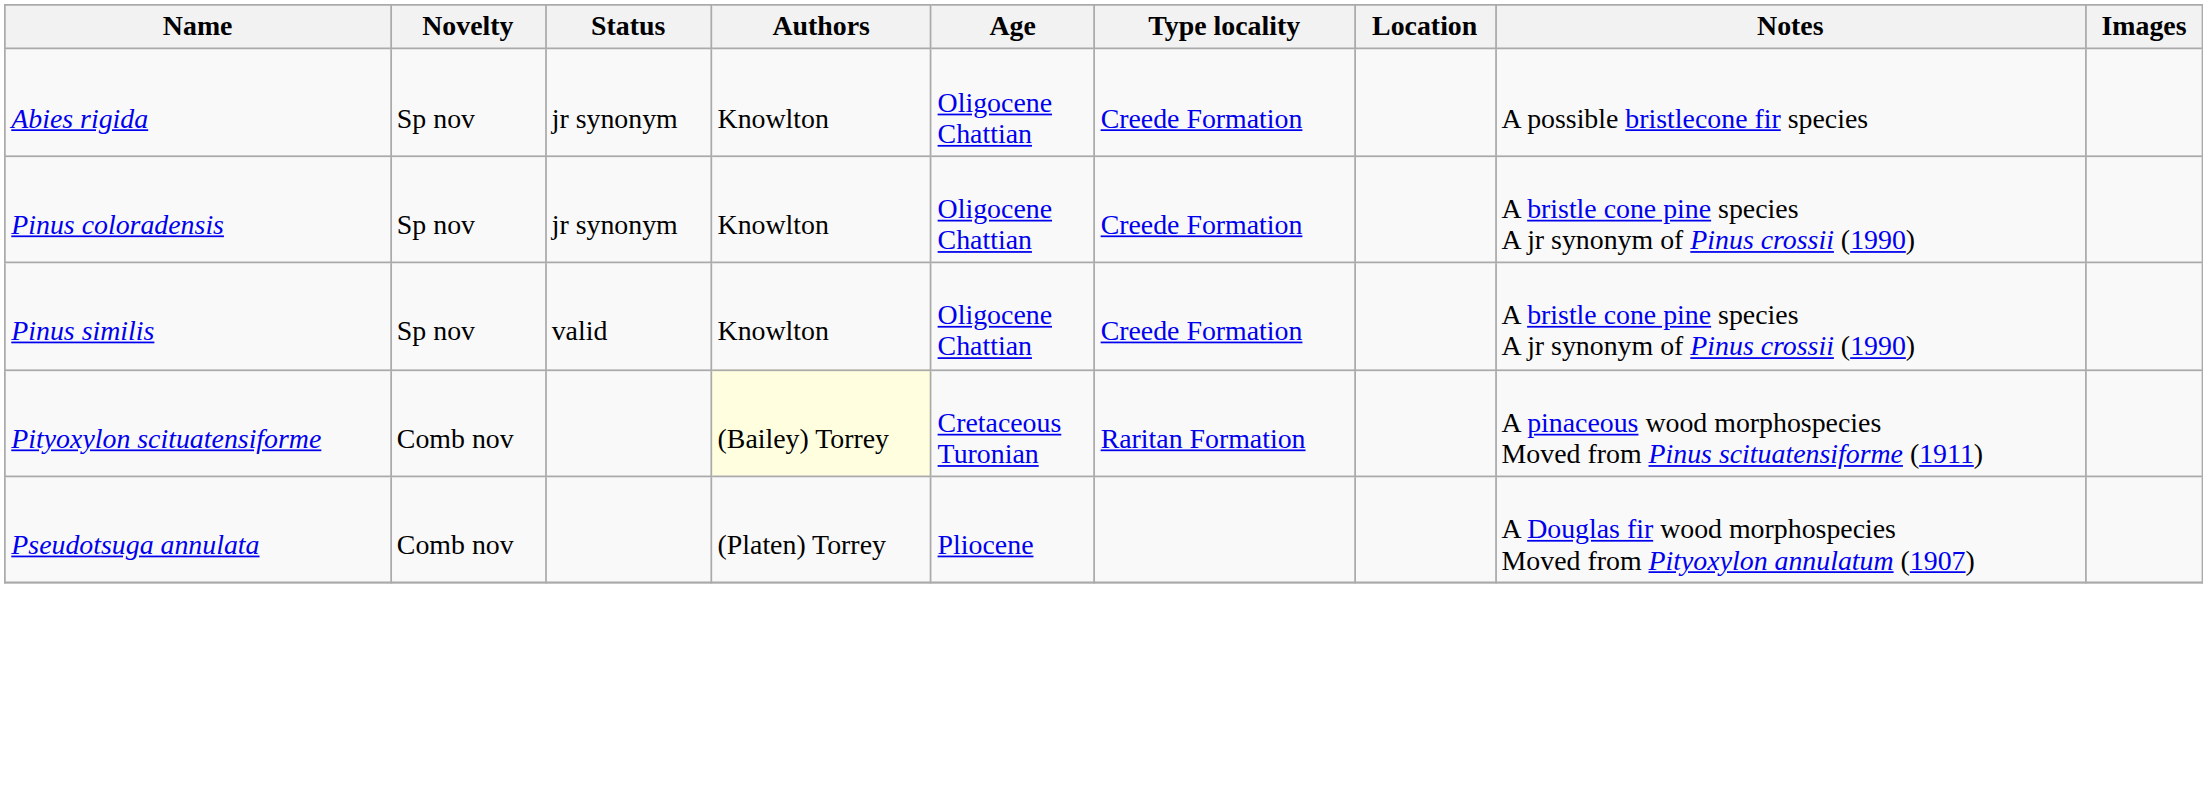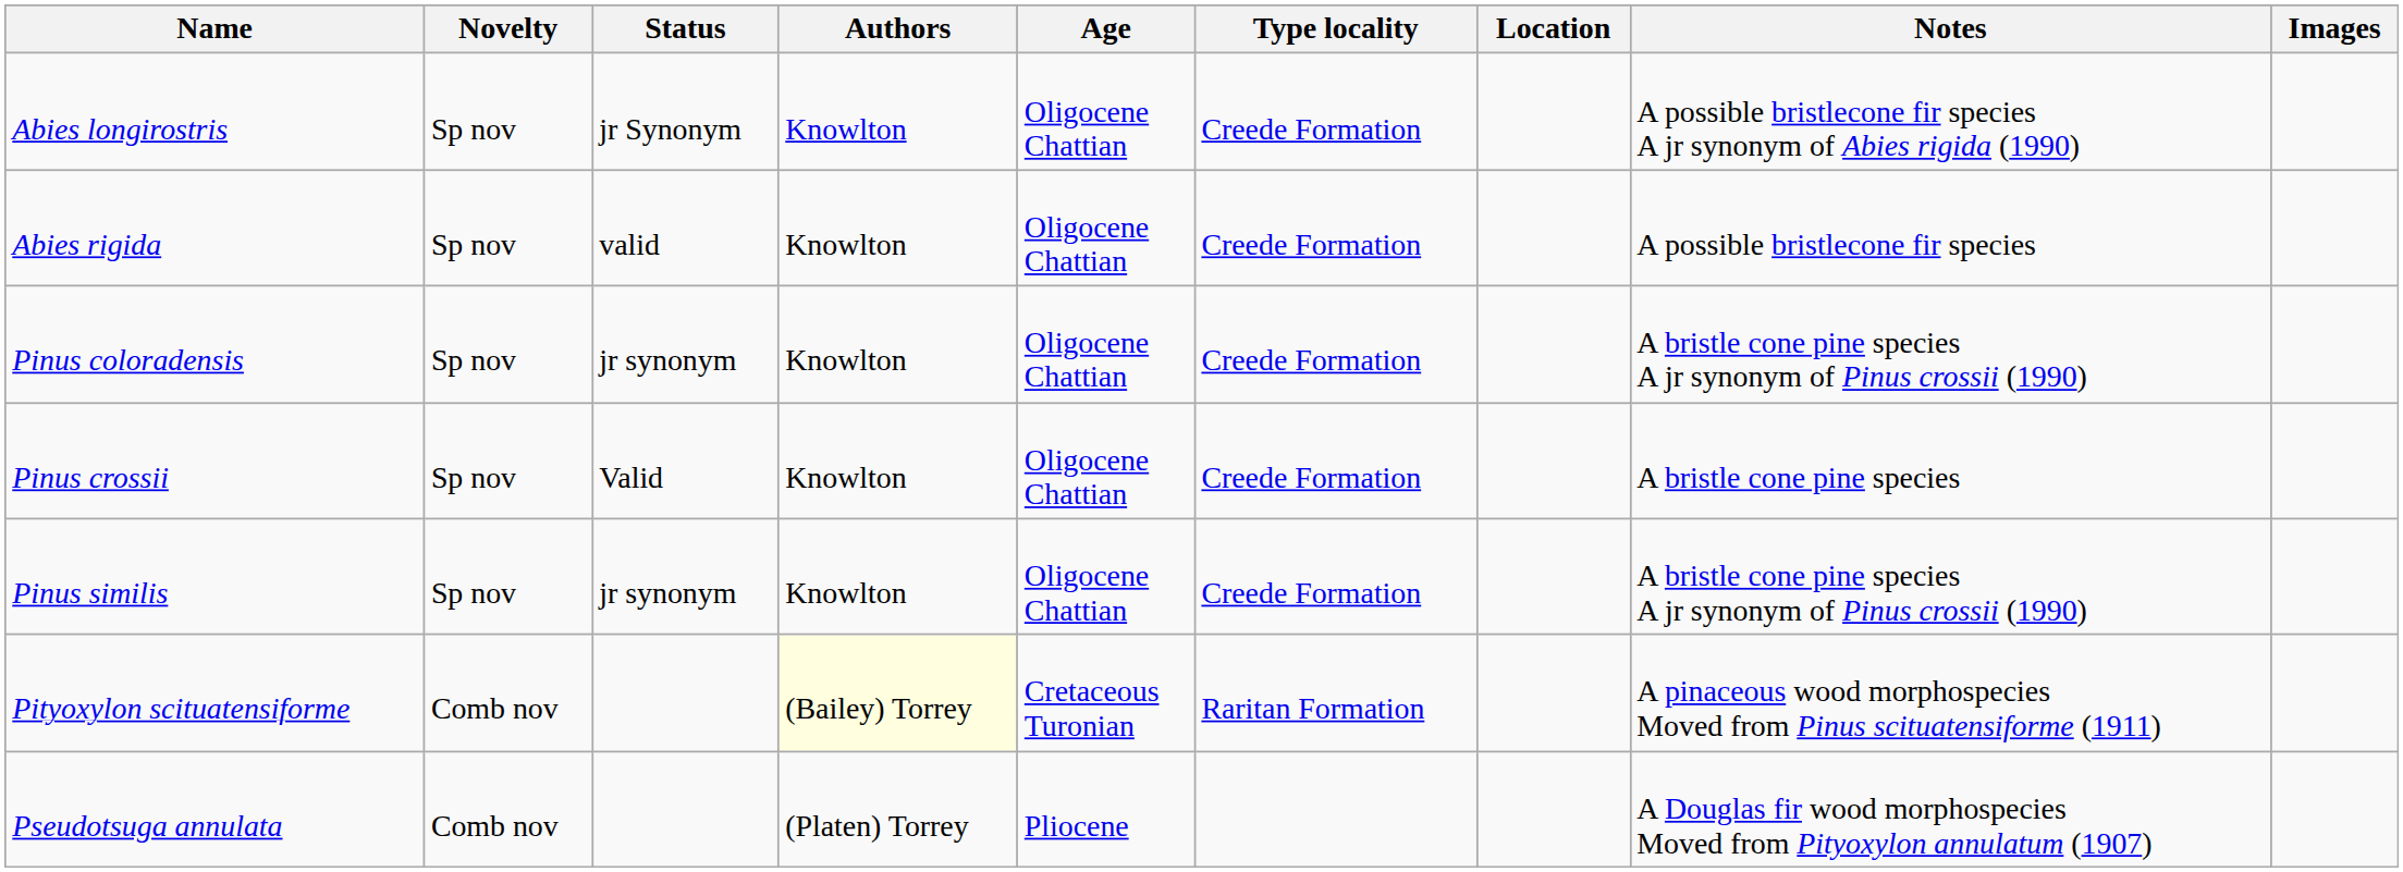 <table class="wikitable sortable" align="center" width="100%">
 <tr>
 <th>Name</th>
 <th>Novelty</th>
 <th>Status</th>
 <th>Authors</th>
 <th>Age</th>
 <th>Type locality</th>
 <th>Location</th>
 <th>Notes</th>
 <th>Images</th>
 </tr>
 <tr>
+<td><br><em><a href='#'>Abies longirostris</a></em></td>
+<td><br>Sp nov</td>
+<td><br>jr Synonym</td>
+<td><br><a href='#'>Knowlton</a></td>
+<td><br><a href='#'>Oligocene</a><br><a href='#'>Chattian</a></td>
+<td><br><a href='#'>Creede Formation</a></td>
+<td><br><br></td>
+<td><br>A possible <a href='#'>bristlecone fir</a> species<br> A jr synonym of <em><a href='#'>Abies rigida</a></em> (<a href='#'>1990</a>)</td>
+<td></td>
+</tr>
+<tr>
 <td><br><em><a href='#'>Abies rigida</a></em></td>
 <td><br>Sp nov</td>
-<td><br>jr synonym</td>
+<td><br>valid</td>
 <td><br>Knowlton</td>
 <td><br><a href='#'>Oligocene</a><br><a href='#'>Chattian</a></td>
 <td><br><a href='#'>Creede Formation</a></td>
 <td><br><br></td>
 <td><br>A possible <a href='#'>bristlecone fir</a> species</td>
 <td><br></td>
 </tr>
 <tr>
 <td><br><em><a href='#'>Pinus coloradensis</a></em></td>
 <td><br>Sp nov</td>
 <td><br>jr synonym</td>
 <td><br>Knowlton</td>
 <td><br><a href='#'>Oligocene</a><br><a href='#'>Chattian</a></td>
 <td><br><a href='#'>Creede Formation</a></td>
 <td><br><br></td>
 <td><br>A <a href='#'>bristle cone pine</a> species<br> A jr synonym of <em><a href='#'>Pinus crossii</a></em> (<a href='#'>1990</a>)</td>
 <td></td>
 </tr>
 <tr>
+<td><br><em><a href='#'>Pinus crossii</a></em></td>
+<td><br>Sp nov</td>
+<td><br>Valid</td>
+<td><br>Knowlton</td>
+<td><br><a href='#'>Oligocene</a><br><a href='#'>Chattian</a></td>
+<td><br><a href='#'>Creede Formation</a></td>
+<td><br><br></td>
+<td><br>A <a href='#'>bristle cone pine</a> species</td>
+<td></td>
+</tr>
+<tr>
 <td><br><em><a href='#'>Pinus similis</a></em></td>
 <td><br>Sp nov</td>
-<td><br>valid</td>
+<td><br>jr synonym</td>
 <td><br>Knowlton</td>
 <td><br><a href='#'>Oligocene</a><br><a href='#'>Chattian</a></td>
 <td><br><a href='#'>Creede Formation</a></td>
 <td><br><br></td>
 <td><br>A <a href='#'>bristle cone pine</a> species<br> A jr synonym of <em><a href='#'>Pinus crossii</a></em> (<a href='#'>1990</a>)</td>
 <td></td>
 </tr>
 <tr>
 <td><br><em><a href='#'>Pityoxylon scituatensiforme</a></em></td>
 <td><br>Comb nov</td>
 <td></td>
 <td style="background: lightyellow;"><br>(Bailey) Torrey</td>
 <td><br><a href='#'>Cretaceous</a><br><a href='#'>Turonian</a></td>
 <td><br><a href='#'>Raritan Formation</a></td>
 <td><br><br></td>
 <td><br>A <a href='#'>pinaceous</a> wood morphospecies<br>Moved from <em><a href='#'>Pinus scituatensiforme</a></em> (<a href='#'>1911</a>)</td>
 <td><br></td>
 </tr>
 <tr>
 <td><br><em><a href='#'>Pseudotsuga annulata</a></em></td>
 <td><br>Comb nov</td>
 <td></td>
 <td><br>(Platen) Torrey</td>
 <td><br><a href='#'>Pliocene</a></td>
 <td></td>
 <td><br><br></td>
 <td><br>A <a href='#'>Douglas fir</a> wood morphospecies<br>Moved from <em><a href='#'>Pityoxylon annulatum</a></em> (<a href='#'>1907</a>)</td>
 <td><br></td>
 </tr>
 <tr>
 </tr>
 </table>
